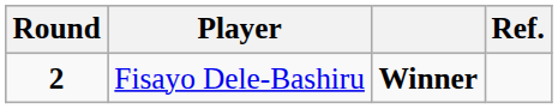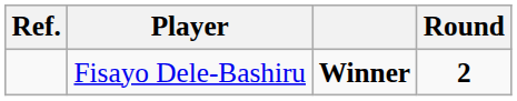 <table class="wikitable" style="text-align:left">
 <tr>
-<th>Round</th>
+<th>Ref.</th>
 <th>Player</th>
 <th></th>
-<th>Ref.</th>
+<th>Round</th>
 </tr>
 <tr>
-<td align="center"><strong>2</strong></td>
+<td align="center"></td>
 <td> <a href='#'>Fisayo Dele-Bashiru</a></td>
 <td><strong>Winner</strong></td>
-<td align="center"></td>
+<td align="center"><strong>2</strong></td>
 </tr>
 </table>
